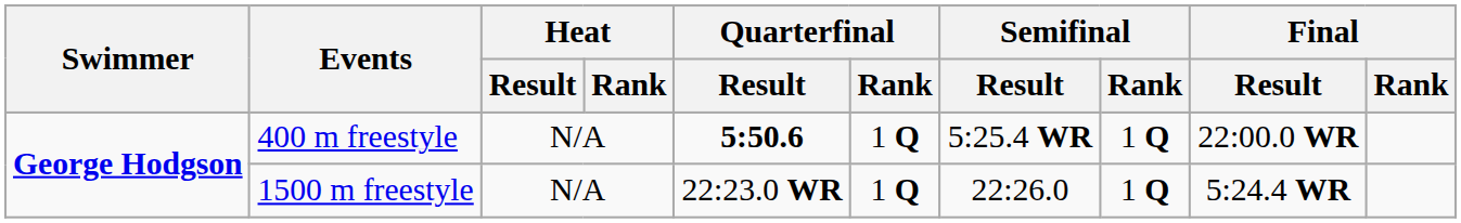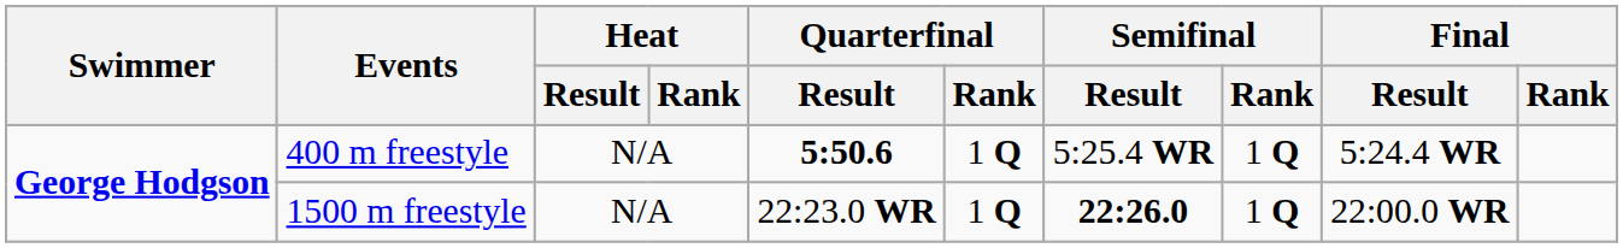 <table class=wikitable style="font-size:90%">
 <tr>
 <th rowspan="2">Swimmer</th>
 <th rowspan="2">Events</th>
 <th colspan="2">Heat</th>
 <th colspan=2>Quarterfinal</th>
 <th colspan=2>Semifinal</th>
 <th colspan="2">Final</th>
 </tr>
 <tr>
 <th>Result</th>
 <th>Rank</th>
 <th>Result</th>
 <th>Rank</th>
 <th>Result</th>
 <th>Rank</th>
 <th>Result</th>
 <th>Rank</th>
 </tr>
 <tr>
 <td rowspan=2><strong><a href='#'>George Hodgson</a></strong></td>
 <td><a href='#'>400 m freestyle</a></td>
 <td align=center colspan=2>N/A</td>
 <td align=center><strong>5:50.6</strong></td>
 <td align=center>1 <strong>Q</strong></td>
 <td align=center>5:25.4 <strong>WR</strong></td>
 <td align=center>1 <strong>Q</strong></td>
-<td align=center>22:00.0 <strong>WR</strong></td>
+<td align=center>5:24.4 <strong>WR</strong></td>
 <td align=center></td>
 </tr>
 <tr>
 <td><a href='#'>1500 m freestyle</a></td>
 <td align=center colspan=2>N/A</td>
 <td align=center>22:23.0 <strong>WR</strong></td>
 <td align=center>1 <strong>Q</strong></td>
-<td align=center>22:26.0</td>
+<td align=center><strong>22:26.0</strong></td>
 <td align=center>1 <strong>Q</strong></td>
-<td align=center>5:24.4 <strong>WR</strong></td>
+<td align=center>22:00.0 <strong>WR</strong></td>
 <td align=center></td>
 </tr>
 </table>
